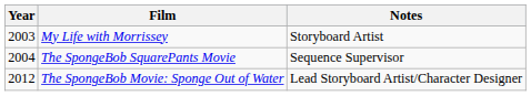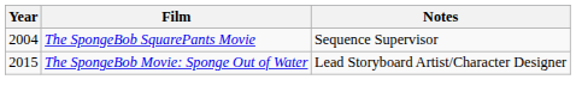 <table class="wikitable">
 <tr style="background:#b0c4de; text-align:center;">
 <th>Year</th>
 <th>Film</th>
 <th>Notes</th>
 </tr>
 <tr>
-<td>2003</td>
-<td><em><a href='#'>My Life with Morrissey</a></em></td>
-<td>Storyboard Artist</td>
-</tr>
-<tr>
 <td>2004</td>
 <td><em><a href='#'>The SpongeBob SquarePants Movie</a></em></td>
 <td>Sequence Supervisor</td>
 </tr>
 <tr>
-<td>2012</td>
+<td>2015</td>
 <td><em><a href='#'>The SpongeBob Movie: Sponge Out of Water</a></em></td>
 <td>Lead Storyboard Artist/Character Designer</td>
 </tr>
 </table>
